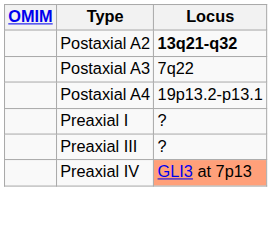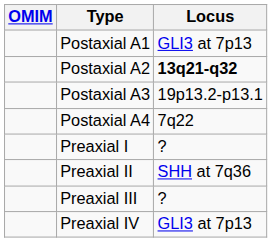 <table class="wikitable">
 <tr>
 <th><a href='#'>OMIM</a></th>
 <th>Type</th>
 <th>Locus</th>
+</tr>
+<tr>
+<td></td>
+<td>Postaxial A1</td>
+<td><a href='#'>GLI3</a> at 7p13</td>
 </tr>
 <tr>
 <td></td>
 <td>Postaxial A2</td>
 <td><strong>13q21-q32</strong></td>
 </tr>
 <tr>
 <td></td>
 <td>Postaxial A3</td>
-<td>7q22</td>
+<td>19p13.2-p13.1</td>
 </tr>
 <tr>
 <td></td>
 <td>Postaxial A4</td>
-<td>19p13.2-p13.1</td>
+<td>7q22</td>
 </tr>
 <tr>
 <td></td>
 <td>Preaxial I</td>
 <td>?</td>
+</tr>
+<tr>
+<td></td>
+<td>Preaxial II</td>
+<td><a href='#'>SHH</a> at 7q36</td>
 </tr>
 <tr>
 <td></td>
 <td>Preaxial III</td>
 <td>?</td>
 </tr>
 <tr>
 <td></td>
 <td>Preaxial IV</td>
-<td style="background: lightsalmon;"><a href='#'>GLI3</a> at 7p13</td>
+<td><a href='#'>GLI3</a> at 7p13</td>
 </tr>
 </table>
